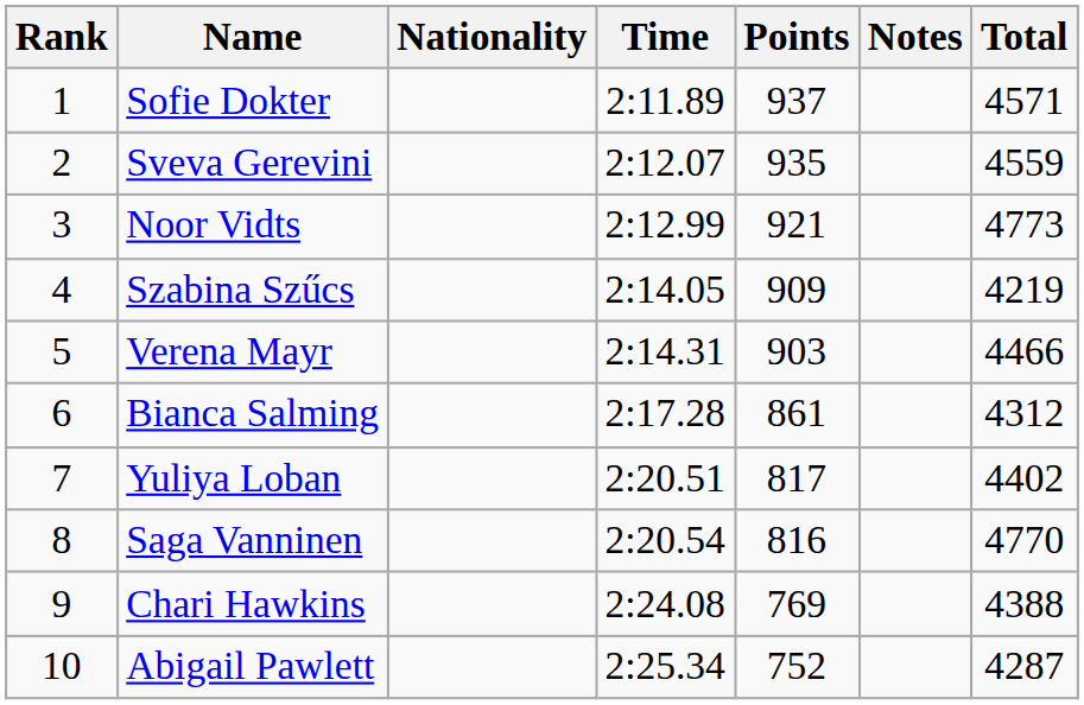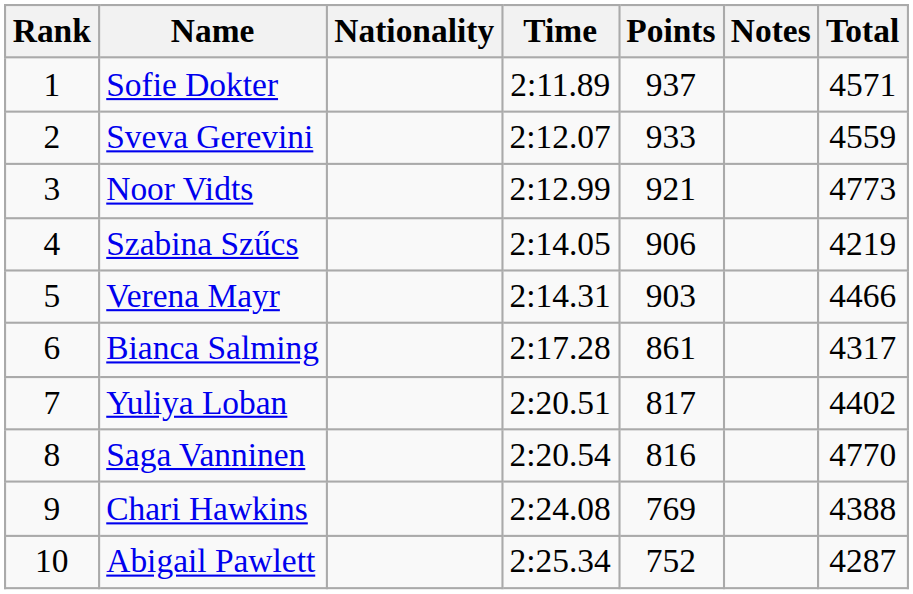 <table class="wikitable sortable" style="text-align:center">
 <tr>
 <th>Rank</th>
 <th>Name</th>
 <th>Nationality</th>
 <th>Time</th>
 <th>Points</th>
 <th>Notes</th>
 <th>Total</th>
 </tr>
 <tr>
 <td>1</td>
 <td align="left"><a href='#'>Sofie Dokter</a></td>
 <td align=left></td>
 <td>2:11.89</td>
 <td>937</td>
 <td></td>
 <td>4571</td>
 </tr>
 <tr>
 <td>2</td>
 <td align="left"><a href='#'>Sveva Gerevini</a></td>
 <td align=left></td>
 <td>2:12.07</td>
-<td>935</td>
+<td>933</td>
 <td></td>
 <td>4559</td>
 </tr>
 <tr>
 <td>3</td>
 <td align="left"><a href='#'>Noor Vidts</a></td>
 <td align=left></td>
 <td>2:12.99</td>
 <td>921</td>
 <td></td>
 <td>4773</td>
 </tr>
 <tr>
 <td>4</td>
 <td align="left"><a href='#'>Szabina Szűcs</a></td>
 <td align=left></td>
 <td>2:14.05</td>
-<td>909</td>
+<td>906</td>
 <td></td>
 <td>4219</td>
 </tr>
 <tr>
 <td>5</td>
 <td align="left"><a href='#'>Verena Mayr</a></td>
 <td align=left></td>
 <td>2:14.31</td>
 <td>903</td>
 <td></td>
 <td>4466</td>
 </tr>
 <tr>
 <td>6</td>
 <td align="left"><a href='#'>Bianca Salming</a></td>
 <td align=left></td>
 <td>2:17.28</td>
 <td>861</td>
 <td></td>
-<td>4312</td>
+<td>4317</td>
 </tr>
 <tr>
 <td>7</td>
 <td align="left"><a href='#'>Yuliya Loban</a></td>
 <td align=left></td>
 <td>2:20.51</td>
 <td>817</td>
 <td></td>
 <td>4402</td>
 </tr>
 <tr>
 <td>8</td>
 <td align="left"><a href='#'>Saga Vanninen</a></td>
 <td align=left></td>
 <td>2:20.54</td>
 <td>816</td>
 <td></td>
 <td>4770</td>
 </tr>
 <tr>
 <td>9</td>
 <td align="left"><a href='#'>Chari Hawkins</a></td>
 <td align=left></td>
 <td>2:24.08</td>
 <td>769</td>
 <td></td>
 <td>4388</td>
 </tr>
 <tr>
 <td>10</td>
 <td align="left"><a href='#'>Abigail Pawlett</a></td>
 <td align=left></td>
 <td>2:25.34</td>
 <td>752</td>
 <td></td>
 <td>4287</td>
 </tr>
 </table>
